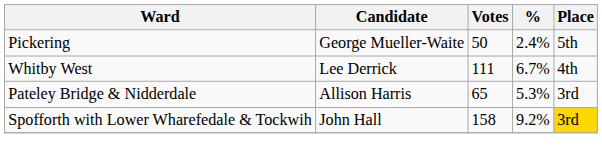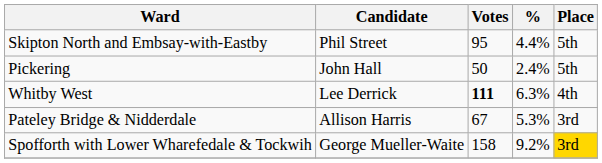 <table class="wikitable">
 <tr>
 <th>Ward</th>
 <th>Candidate</th>
 <th>Votes</th>
 <th>%</th>
 <th>Place</th>
 </tr>
 <tr>
+<td>Skipton North and Embsay-with-Eastby</td>
+<td>Phil Street</td>
+<td>95</td>
+<td>4.4%</td>
+<td>5th</td>
+</tr>
+<tr>
 <td>Pickering</td>
-<td>George Mueller-Waite</td>
+<td>John Hall</td>
 <td>50</td>
 <td>2.4%</td>
 <td>5th</td>
 </tr>
 <tr>
 <td>Whitby West</td>
 <td>Lee Derrick</td>
-<td>111</td>
-<td>6.7%</td>
+<td><strong>111</strong></td>
+<td>6.3%</td>
 <td>4th</td>
 </tr>
 <tr>
 <td>Pateley Bridge & Nidderdale</td>
 <td>Allison Harris</td>
-<td>65</td>
+<td>67</td>
 <td>5.3%</td>
 <td>3rd</td>
 </tr>
 <tr>
 <td>Spofforth with Lower Wharefedale & Tockwih</td>
-<td>John Hall</td>
+<td>George Mueller-Waite</td>
 <td>158</td>
 <td>9.2%</td>
 <td style="background: gold;">3rd</td>
 </tr>
 <tr>
 </tr>
 </table>
